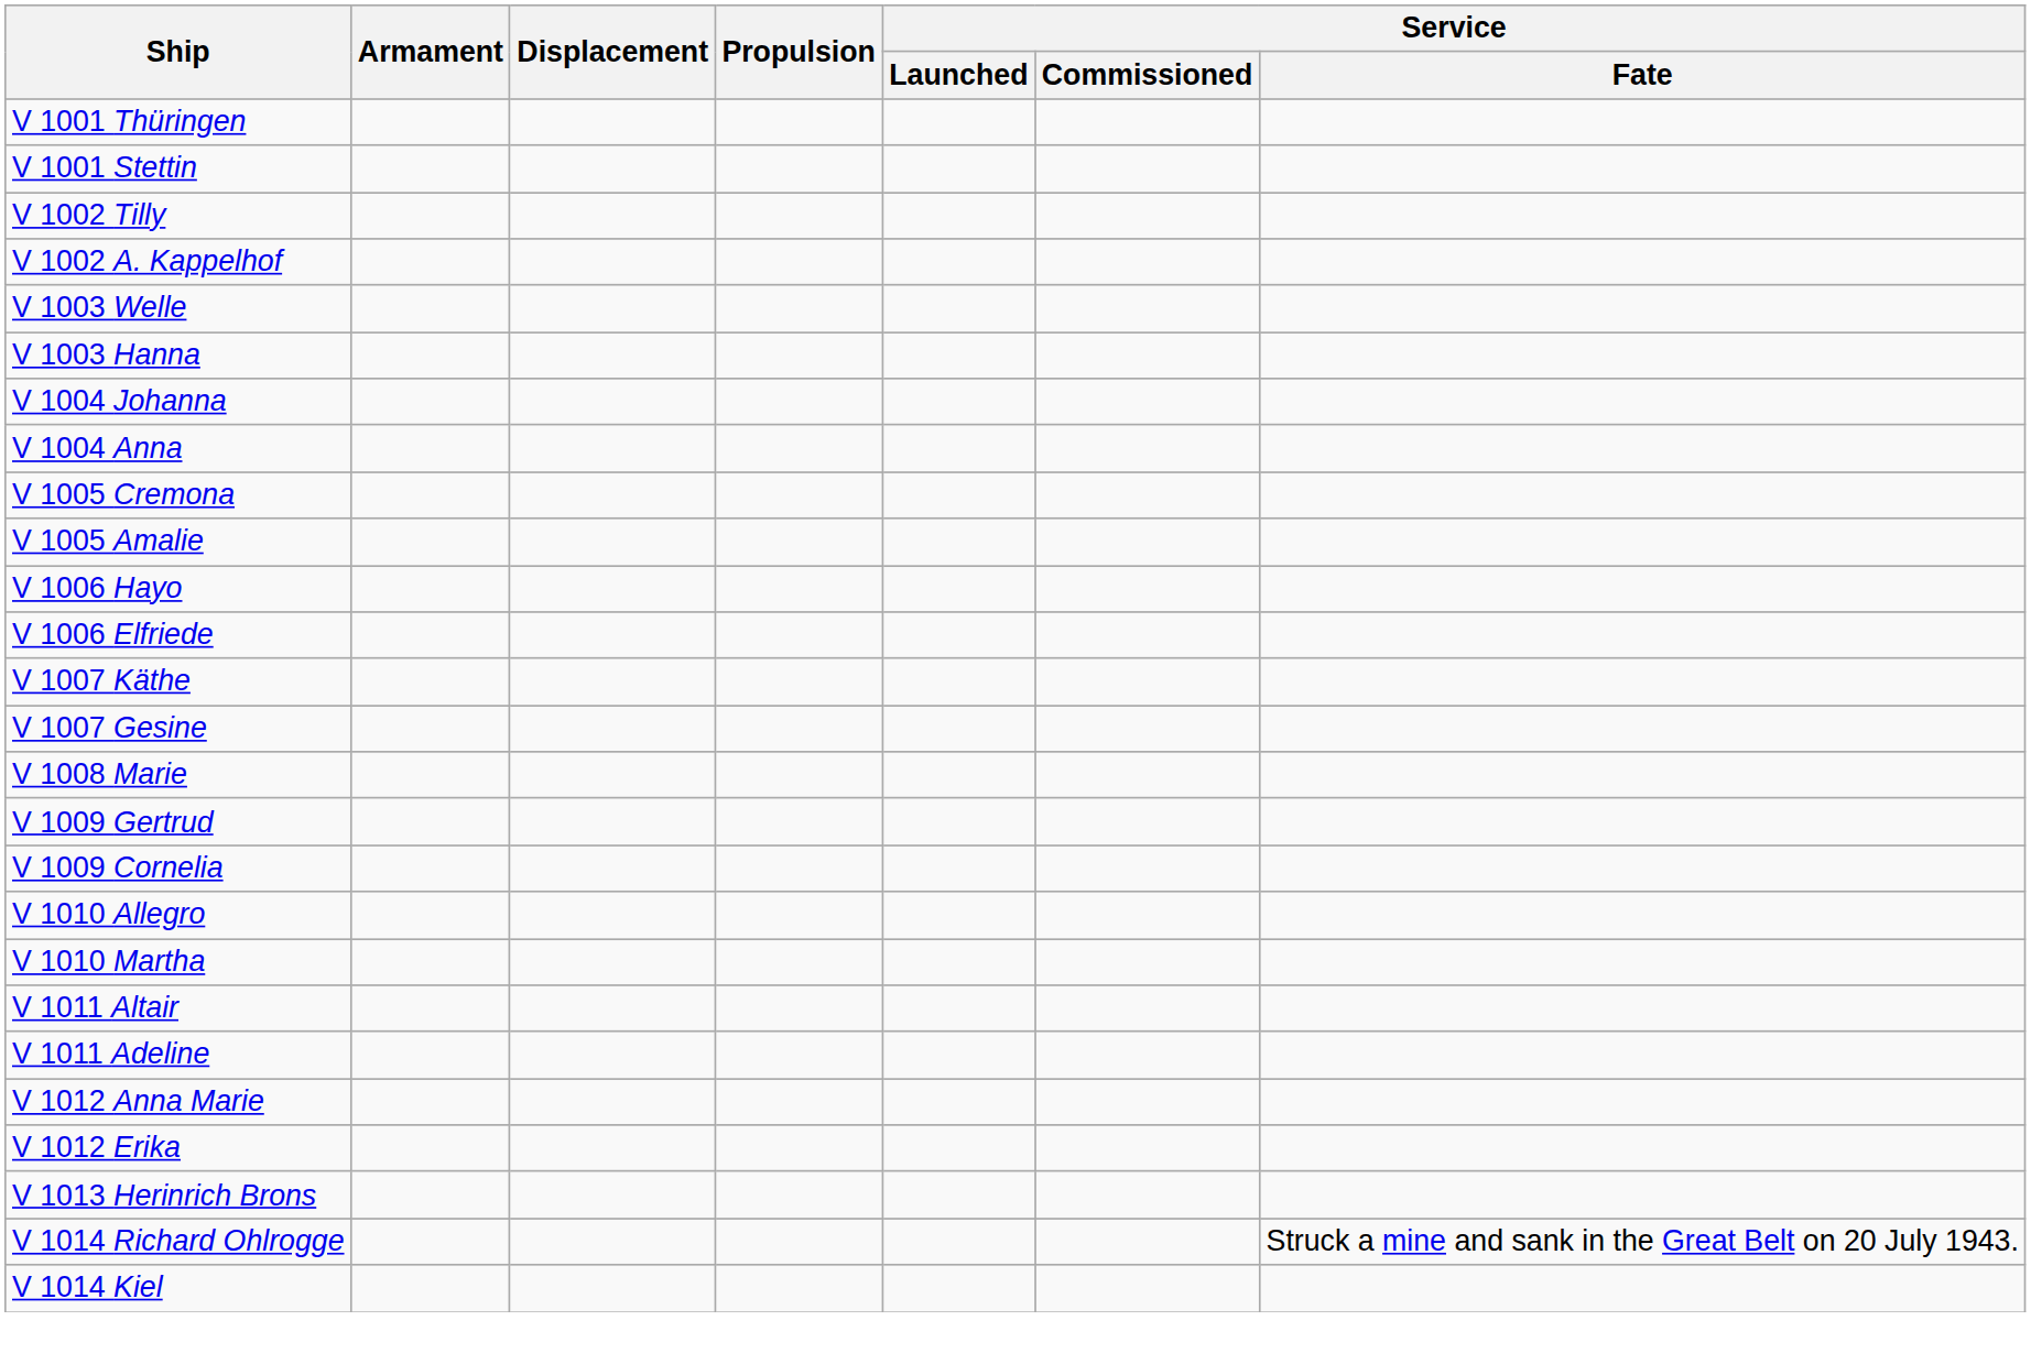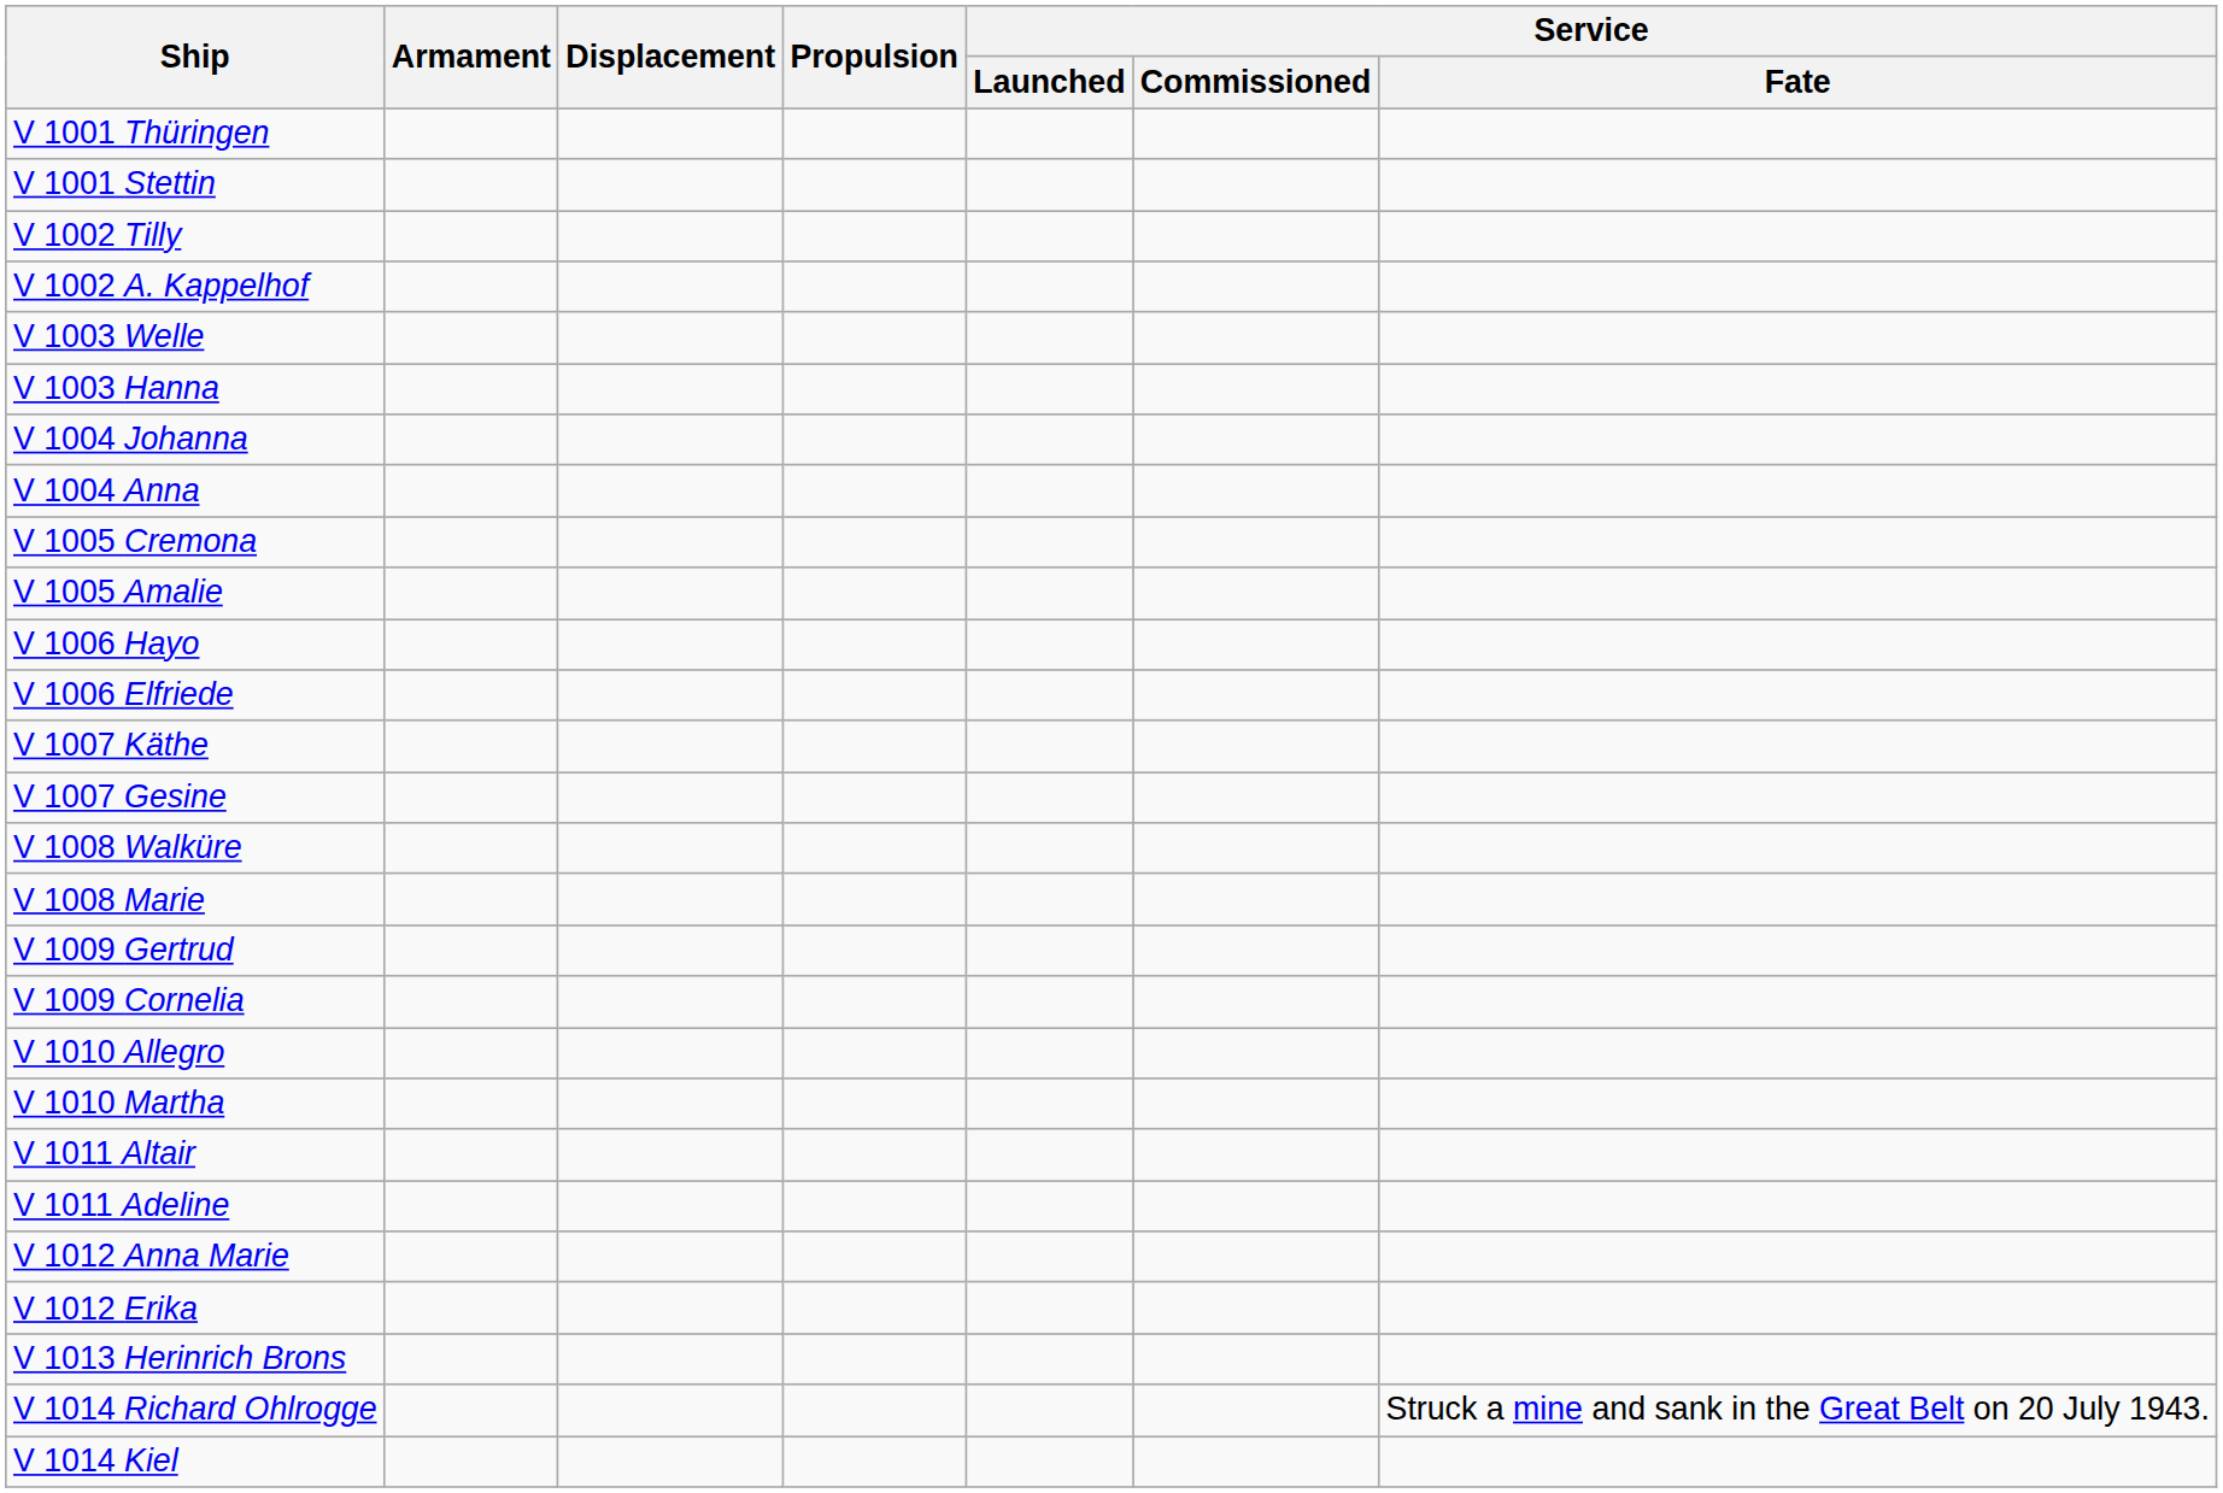 <table class="wikitable">
 <tr>
 <th rowspan="2">Ship</th>
 <th rowspan="2">Armament</th>
 <th rowspan="2">Displacement</th>
 <th rowspan="2">Propulsion</th>
 <th colspan="3">Service</th>
 </tr>
 <tr>
 <th>Launched</th>
 <th>Commissioned</th>
 <th>Fate</th>
 </tr>
 <tr>
 <td><a href='#'>V 1001 <em>Thüringen</em></a></td>
 <td></td>
 <td></td>
 <td></td>
 <td></td>
 <td></td>
 <td></td>
 </tr>
 <tr>
 <td><a href='#'>V 1001 <em>Stettin</em></a></td>
 <td></td>
 <td></td>
 <td></td>
 <td></td>
 <td></td>
 <td></td>
 </tr>
 <tr>
 <td><a href='#'>V 1002 <em>Tilly</em></a></td>
 <td></td>
 <td></td>
 <td></td>
 <td></td>
 <td></td>
 <td></td>
 </tr>
 <tr>
 <td><a href='#'>V 1002 <em>A. Kappelhof</em></a></td>
 <td></td>
 <td></td>
 <td></td>
 <td></td>
 <td></td>
 <td></td>
 </tr>
 <tr>
 <td><a href='#'>V 1003 <em>Welle</em></a></td>
 <td></td>
 <td></td>
 <td></td>
 <td></td>
 <td></td>
 <td></td>
 </tr>
 <tr>
 <td><a href='#'>V 1003 <em>Hanna</em></a></td>
 <td></td>
 <td></td>
 <td></td>
 <td></td>
 <td></td>
 <td></td>
 </tr>
 <tr>
 <td><a href='#'>V 1004 <em>Johanna</em></a></td>
 <td></td>
 <td></td>
 <td></td>
 <td></td>
 <td></td>
 <td></td>
 </tr>
 <tr>
 <td><a href='#'>V 1004 <em>Anna</em></a></td>
 <td></td>
 <td></td>
 <td></td>
 <td></td>
 <td></td>
 <td></td>
 </tr>
 <tr>
 <td><a href='#'>V 1005 <em>Cremona</em></a></td>
 <td></td>
 <td></td>
 <td></td>
 <td></td>
 <td></td>
 <td></td>
 </tr>
 <tr>
 <td><a href='#'>V 1005 <em>Amalie</em></a></td>
 <td></td>
 <td></td>
 <td></td>
 <td></td>
 <td></td>
 <td></td>
 </tr>
 <tr>
 <td><a href='#'>V 1006 <em>Hayo</em></a></td>
 <td></td>
 <td></td>
 <td></td>
 <td></td>
 <td></td>
 <td></td>
 </tr>
 <tr>
 <td><a href='#'>V 1006 <em>Elfriede</em></a></td>
 <td></td>
 <td></td>
 <td></td>
 <td></td>
 <td></td>
 <td></td>
 </tr>
 <tr>
 <td><a href='#'>V 1007 <em>Käthe</em></a></td>
 <td></td>
 <td></td>
 <td></td>
 <td></td>
 <td></td>
 <td></td>
 </tr>
 <tr>
 <td><a href='#'>V 1007 <em>Gesine</em></a></td>
 <td></td>
 <td></td>
 <td></td>
 <td></td>
 <td></td>
 <td></td>
 </tr>
 <tr>
+<td><a href='#'>V 1008 <em>Walküre</em></a></td>
+<td></td>
+<td></td>
+<td></td>
+<td></td>
+<td></td>
+<td></td>
+</tr>
+<tr>
 <td><a href='#'>V 1008 <em>Marie</em></a></td>
 <td></td>
 <td></td>
 <td></td>
 <td></td>
 <td></td>
 <td></td>
 </tr>
 <tr>
 <td><a href='#'>V 1009 <em>Gertrud</em></a></td>
 <td></td>
 <td></td>
 <td></td>
 <td></td>
 <td></td>
 <td></td>
 </tr>
 <tr>
 <td><a href='#'>V 1009 <em> Cornelia</em></a></td>
 <td></td>
 <td></td>
 <td></td>
 <td></td>
 <td></td>
 <td></td>
 </tr>
 <tr>
 <td><a href='#'>V 1010 <em>Allegro</em></a></td>
 <td></td>
 <td></td>
 <td></td>
 <td></td>
 <td></td>
 <td></td>
 </tr>
 <tr>
 <td><a href='#'>V 1010 <em>Martha</em></a></td>
 <td></td>
 <td></td>
 <td></td>
 <td></td>
 <td></td>
 <td></td>
 </tr>
 <tr>
 <td><a href='#'>V 1011 <em>Altair</em></a></td>
 <td></td>
 <td></td>
 <td></td>
 <td></td>
 <td></td>
 <td></td>
 </tr>
 <tr>
 <td><a href='#'>V 1011 <em>Adeline</em></a></td>
 <td></td>
 <td></td>
 <td></td>
 <td></td>
 <td></td>
 <td></td>
 </tr>
 <tr>
 <td><a href='#'>V 1012 <em>Anna Marie</em></a></td>
 <td></td>
 <td></td>
 <td></td>
 <td></td>
 <td></td>
 <td></td>
 </tr>
 <tr>
 <td><a href='#'>V 1012 <em>Erika</em></a></td>
 <td></td>
 <td></td>
 <td></td>
 <td></td>
 <td></td>
 <td></td>
 </tr>
 <tr>
 <td><a href='#'>V 1013 <em>Herinrich Brons</em></a></td>
 <td></td>
 <td></td>
 <td></td>
 <td></td>
 <td></td>
 <td></td>
 </tr>
 <tr>
 <td><a href='#'>V 1014 <em>Richard Ohlrogge</em></a></td>
 <td></td>
 <td></td>
 <td></td>
 <td></td>
 <td></td>
 <td>Struck a <a href='#'>mine</a> and sank in the <a href='#'>Great Belt</a> on 20 July 1943.</td>
 </tr>
 <tr>
 <td><a href='#'>V 1014 <em>Kiel</em></a></td>
 <td></td>
 <td></td>
 <td></td>
 <td></td>
 <td></td>
 <td></td>
 </tr>
 </table>
